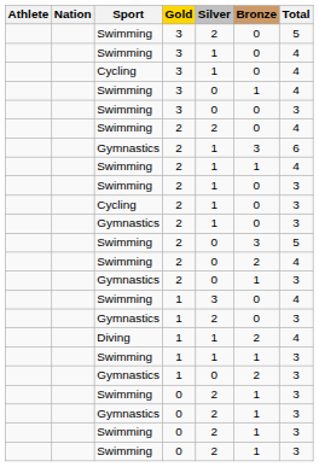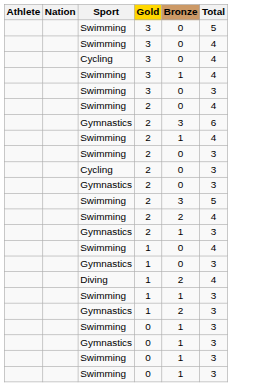 <table class="wikitable sortable" style="text-align:center">
 <tr>
 <th>Athlete</th>
 <th>Nation</th>
 <th>Sport</th>
 <th style="background:gold;"><strong>Gold</strong></th>
-<th style="background:silver;"><strong>Silver</strong></th>
 <th style="background:#c96;"><strong>Bronze</strong></th>
 <th>Total</th>
 </tr>
 <tr>
 <td align="left"></td>
 <td align="left"></td>
 <td align="left">Swimming</td>
 <td>3</td>
-<td>2</td>
 <td>0</td>
 <td>5</td>
 </tr>
 <tr>
 <td align="left"></td>
 <td align="left"></td>
 <td align="left">Swimming</td>
 <td>3</td>
-<td>1</td>
 <td>0</td>
 <td>4</td>
 </tr>
 <tr>
 <td align="left"></td>
 <td align="left"></td>
 <td align="left">Cycling</td>
 <td>3</td>
-<td>1</td>
 <td>0</td>
 <td>4</td>
 </tr>
 <tr>
 <td align="left"></td>
 <td align="left"></td>
 <td align="left">Swimming</td>
 <td>3</td>
-<td>0</td>
 <td>1</td>
 <td>4</td>
 </tr>
 <tr>
 <td align="left"></td>
 <td align="left"></td>
 <td align="left">Swimming</td>
 <td>3</td>
 <td>0</td>
-<td>0</td>
 <td>3</td>
 </tr>
 <tr>
 <td align="left"></td>
 <td align="left"></td>
 <td align="left">Swimming</td>
-<td>2</td>
 <td>2</td>
 <td>0</td>
 <td>4</td>
 </tr>
 <tr>
 <td align="left"></td>
 <td align="left"></td>
 <td align="left">Gymnastics</td>
 <td>2</td>
-<td>1</td>
 <td>3</td>
 <td>6</td>
 </tr>
 <tr>
 <td align="left"></td>
 <td align="left"></td>
 <td align="left">Swimming</td>
 <td>2</td>
 <td>1</td>
-<td>1</td>
 <td>4</td>
 </tr>
 <tr>
 <td align="left"></td>
 <td align="left"></td>
 <td align="left">Swimming</td>
 <td>2</td>
-<td>1</td>
 <td>0</td>
 <td>3</td>
 </tr>
 <tr>
 <td align="left"></td>
 <td align="left"></td>
 <td align="left">Cycling</td>
 <td>2</td>
-<td>1</td>
 <td>0</td>
 <td>3</td>
 </tr>
 <tr>
 <td align="left"></td>
 <td align="left"></td>
 <td align="left">Gymnastics</td>
 <td>2</td>
-<td>1</td>
 <td>0</td>
 <td>3</td>
 </tr>
 <tr>
 <td align="left"></td>
 <td align="left"></td>
 <td align="left">Swimming</td>
 <td>2</td>
-<td>0</td>
 <td>3</td>
 <td>5</td>
 </tr>
 <tr>
 <td align="left"></td>
 <td align="left"></td>
 <td align="left">Swimming</td>
 <td>2</td>
-<td>0</td>
 <td>2</td>
 <td>4</td>
 </tr>
 <tr>
 <td align="left"></td>
 <td align="left"></td>
 <td align="left">Gymnastics</td>
 <td>2</td>
-<td>0</td>
 <td>1</td>
 <td>3</td>
 </tr>
 <tr>
 <td align="left"></td>
 <td align="left"></td>
 <td align="left">Swimming</td>
 <td>1</td>
-<td>3</td>
 <td>0</td>
 <td>4</td>
 </tr>
 <tr>
 <td align="left"></td>
 <td align="left"></td>
 <td align="left">Gymnastics</td>
 <td>1</td>
-<td>2</td>
 <td>0</td>
 <td>3</td>
 </tr>
 <tr>
 <td align="left"></td>
 <td align="left"></td>
 <td align="left">Diving</td>
-<td>1</td>
 <td>1</td>
 <td>2</td>
 <td>4</td>
 </tr>
 <tr>
 <td align="left"></td>
 <td align="left"></td>
 <td align="left">Swimming</td>
 <td>1</td>
 <td>1</td>
-<td>1</td>
 <td>3</td>
 </tr>
 <tr>
 <td align="left"></td>
 <td align="left"></td>
 <td align="left">Gymnastics</td>
 <td>1</td>
-<td>0</td>
 <td>2</td>
 <td>3</td>
 </tr>
 <tr>
 <td align="left"></td>
 <td align="left"></td>
 <td align="left">Swimming</td>
 <td>0</td>
-<td>2</td>
 <td>1</td>
 <td>3</td>
 </tr>
 <tr>
 <td align="left"></td>
 <td align="left"></td>
 <td align="left">Gymnastics</td>
 <td>0</td>
-<td>2</td>
 <td>1</td>
 <td>3</td>
 </tr>
 <tr>
 <td align="left"></td>
 <td align="left"></td>
 <td align="left">Swimming</td>
 <td>0</td>
-<td>2</td>
 <td>1</td>
 <td>3</td>
 </tr>
 <tr>
 <td align="left"></td>
 <td align="left"></td>
 <td align="left">Swimming</td>
 <td>0</td>
-<td>2</td>
 <td>1</td>
 <td>3</td>
 </tr>
 </table>
